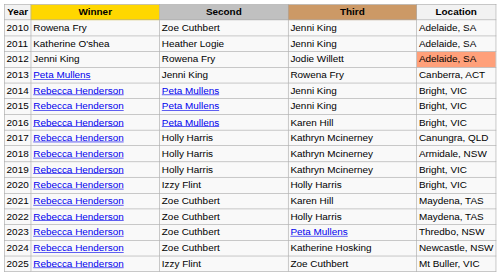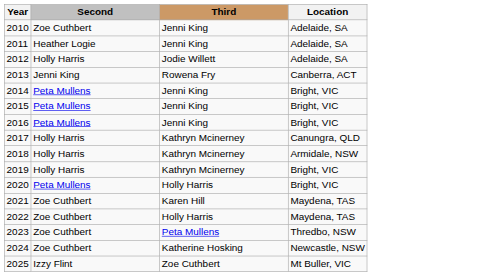 <table class="wikitable sortable">
 <tr>
 <th>Year</th>
-<th scope=col colspan=1 style="width:200px; color: black; background: gold;">Winner</th>
 <th scope=col colspan=1 style="width:200px; color: black; background: silver;">Second</th>
 <th scope=col colspan=1 style="width:200px; color: black; background: #cc9966;">Third</th>
 <th>Location</th>
 </tr>
 <tr>
 <td>2010</td>
-<td>Rowena Fry</td>
 <td>Zoe Cuthbert</td>
 <td>Jenni King</td>
 <td>Adelaide, SA</td>
 </tr>
 <tr>
 <td>2011</td>
-<td>Katherine O'shea</td>
 <td>Heather Logie</td>
 <td>Jenni King</td>
 <td>Adelaide, SA</td>
 </tr>
 <tr>
 <td>2012</td>
-<td>Jenni King</td>
-<td>Rowena Fry</td>
+<td>Holly Harris</td>
 <td>Jodie Willett</td>
-<td style="background: lightsalmon;">Adelaide, SA</td>
+<td>Adelaide, SA</td>
 </tr>
 <tr>
 <td>2013</td>
-<td><a href='#'>Peta Mullens</a></td>
 <td>Jenni King</td>
 <td>Rowena Fry</td>
 <td>Canberra, ACT</td>
 </tr>
 <tr>
 <td>2014</td>
-<td><a href='#'>Rebecca Henderson</a></td>
 <td><a href='#'>Peta Mullens</a></td>
 <td>Jenni King</td>
 <td>Bright, VIC</td>
 </tr>
 <tr>
 <td>2015</td>
-<td><a href='#'>Rebecca Henderson</a></td>
 <td><a href='#'>Peta Mullens</a></td>
 <td>Jenni King</td>
 <td>Bright, VIC</td>
 </tr>
 <tr>
 <td>2016</td>
-<td><a href='#'>Rebecca Henderson</a></td>
 <td><a href='#'>Peta Mullens</a></td>
-<td>Karen Hill</td>
+<td>Jenni King</td>
 <td>Bright, VIC</td>
 </tr>
 <tr>
 <td>2017</td>
-<td><a href='#'>Rebecca Henderson</a></td>
 <td>Holly Harris</td>
 <td>Kathryn Mcinerney</td>
 <td>Canungra, QLD</td>
 </tr>
 <tr>
 <td>2018</td>
-<td><a href='#'>Rebecca Henderson</a></td>
 <td>Holly Harris</td>
 <td>Kathryn Mcinerney</td>
 <td>Armidale, NSW</td>
 </tr>
 <tr>
 <td>2019</td>
-<td><a href='#'>Rebecca Henderson</a></td>
 <td>Holly Harris</td>
 <td>Kathryn Mcinerney</td>
 <td>Bright, VIC</td>
 </tr>
 <tr>
 <td>2020</td>
-<td><a href='#'>Rebecca Henderson</a></td>
-<td>Izzy Flint</td>
+<td><a href='#'>Peta Mullens</a></td>
 <td>Holly Harris</td>
 <td>Bright, VIC</td>
 </tr>
 <tr>
 <td>2021</td>
-<td><a href='#'>Rebecca Henderson</a></td>
 <td>Zoe Cuthbert</td>
 <td>Karen Hill</td>
 <td>Maydena, TAS</td>
 </tr>
 <tr>
 <td>2022</td>
-<td><a href='#'>Rebecca Henderson</a></td>
 <td>Zoe Cuthbert</td>
 <td>Holly Harris</td>
 <td>Maydena, TAS</td>
 </tr>
 <tr>
 <td>2023</td>
-<td><a href='#'>Rebecca Henderson</a></td>
 <td>Zoe Cuthbert</td>
 <td><a href='#'>Peta Mullens</a></td>
 <td>Thredbo, NSW</td>
 </tr>
 <tr>
 <td>2024</td>
-<td><a href='#'>Rebecca Henderson</a></td>
 <td>Zoe Cuthbert</td>
 <td>Katherine Hosking</td>
 <td>Newcastle, NSW</td>
 </tr>
 <tr>
 <td>2025</td>
-<td><a href='#'>Rebecca Henderson</a></td>
 <td>Izzy Flint</td>
 <td>Zoe Cuthbert</td>
 <td>Mt Buller, VIC</td>
 </tr>
 </table>
